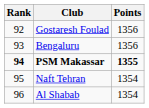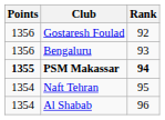 <table class="wikitable" style="text-align:center;">
 <tr>
+<th>Points</th>
+<th>Club</th>
 <th>Rank</th>
-<th>Club</th>
-<th>Points</th>
 </tr>
 <tr>
+<td>1356</td>
+<td align="left"> <a href='#'>Gostaresh Foulad</a></td>
 <td>92</td>
-<td align="left"> <a href='#'>Gostaresh Foulad</a></td>
-<td>1356</td>
 </tr>
 <tr>
+<td>1356</td>
+<td align="left"> <a href='#'>Bengaluru</a></td>
 <td>93</td>
-<td align="left"> <a href='#'>Bengaluru</a></td>
-<td>1356</td>
 </tr>
 <tr>
+<td><strong>1355</strong></td>
+<td align="left"> <strong>PSM Makassar</strong></td>
 <td><strong>94</strong></td>
-<td align="left"> <strong>PSM Makassar</strong></td>
-<td><strong>1355</strong></td>
 </tr>
 <tr>
+<td>1354</td>
+<td align="left"> <a href='#'>Naft Tehran</a></td>
 <td>95</td>
-<td align="left"> <a href='#'>Naft Tehran</a></td>
-<td>1354</td>
 </tr>
 <tr>
+<td>1354</td>
+<td align="left"> <a href='#'>Al Shabab</a></td>
 <td>96</td>
-<td align="left"> <a href='#'>Al Shabab</a></td>
-<td>1354</td>
 </tr>
 </table>
